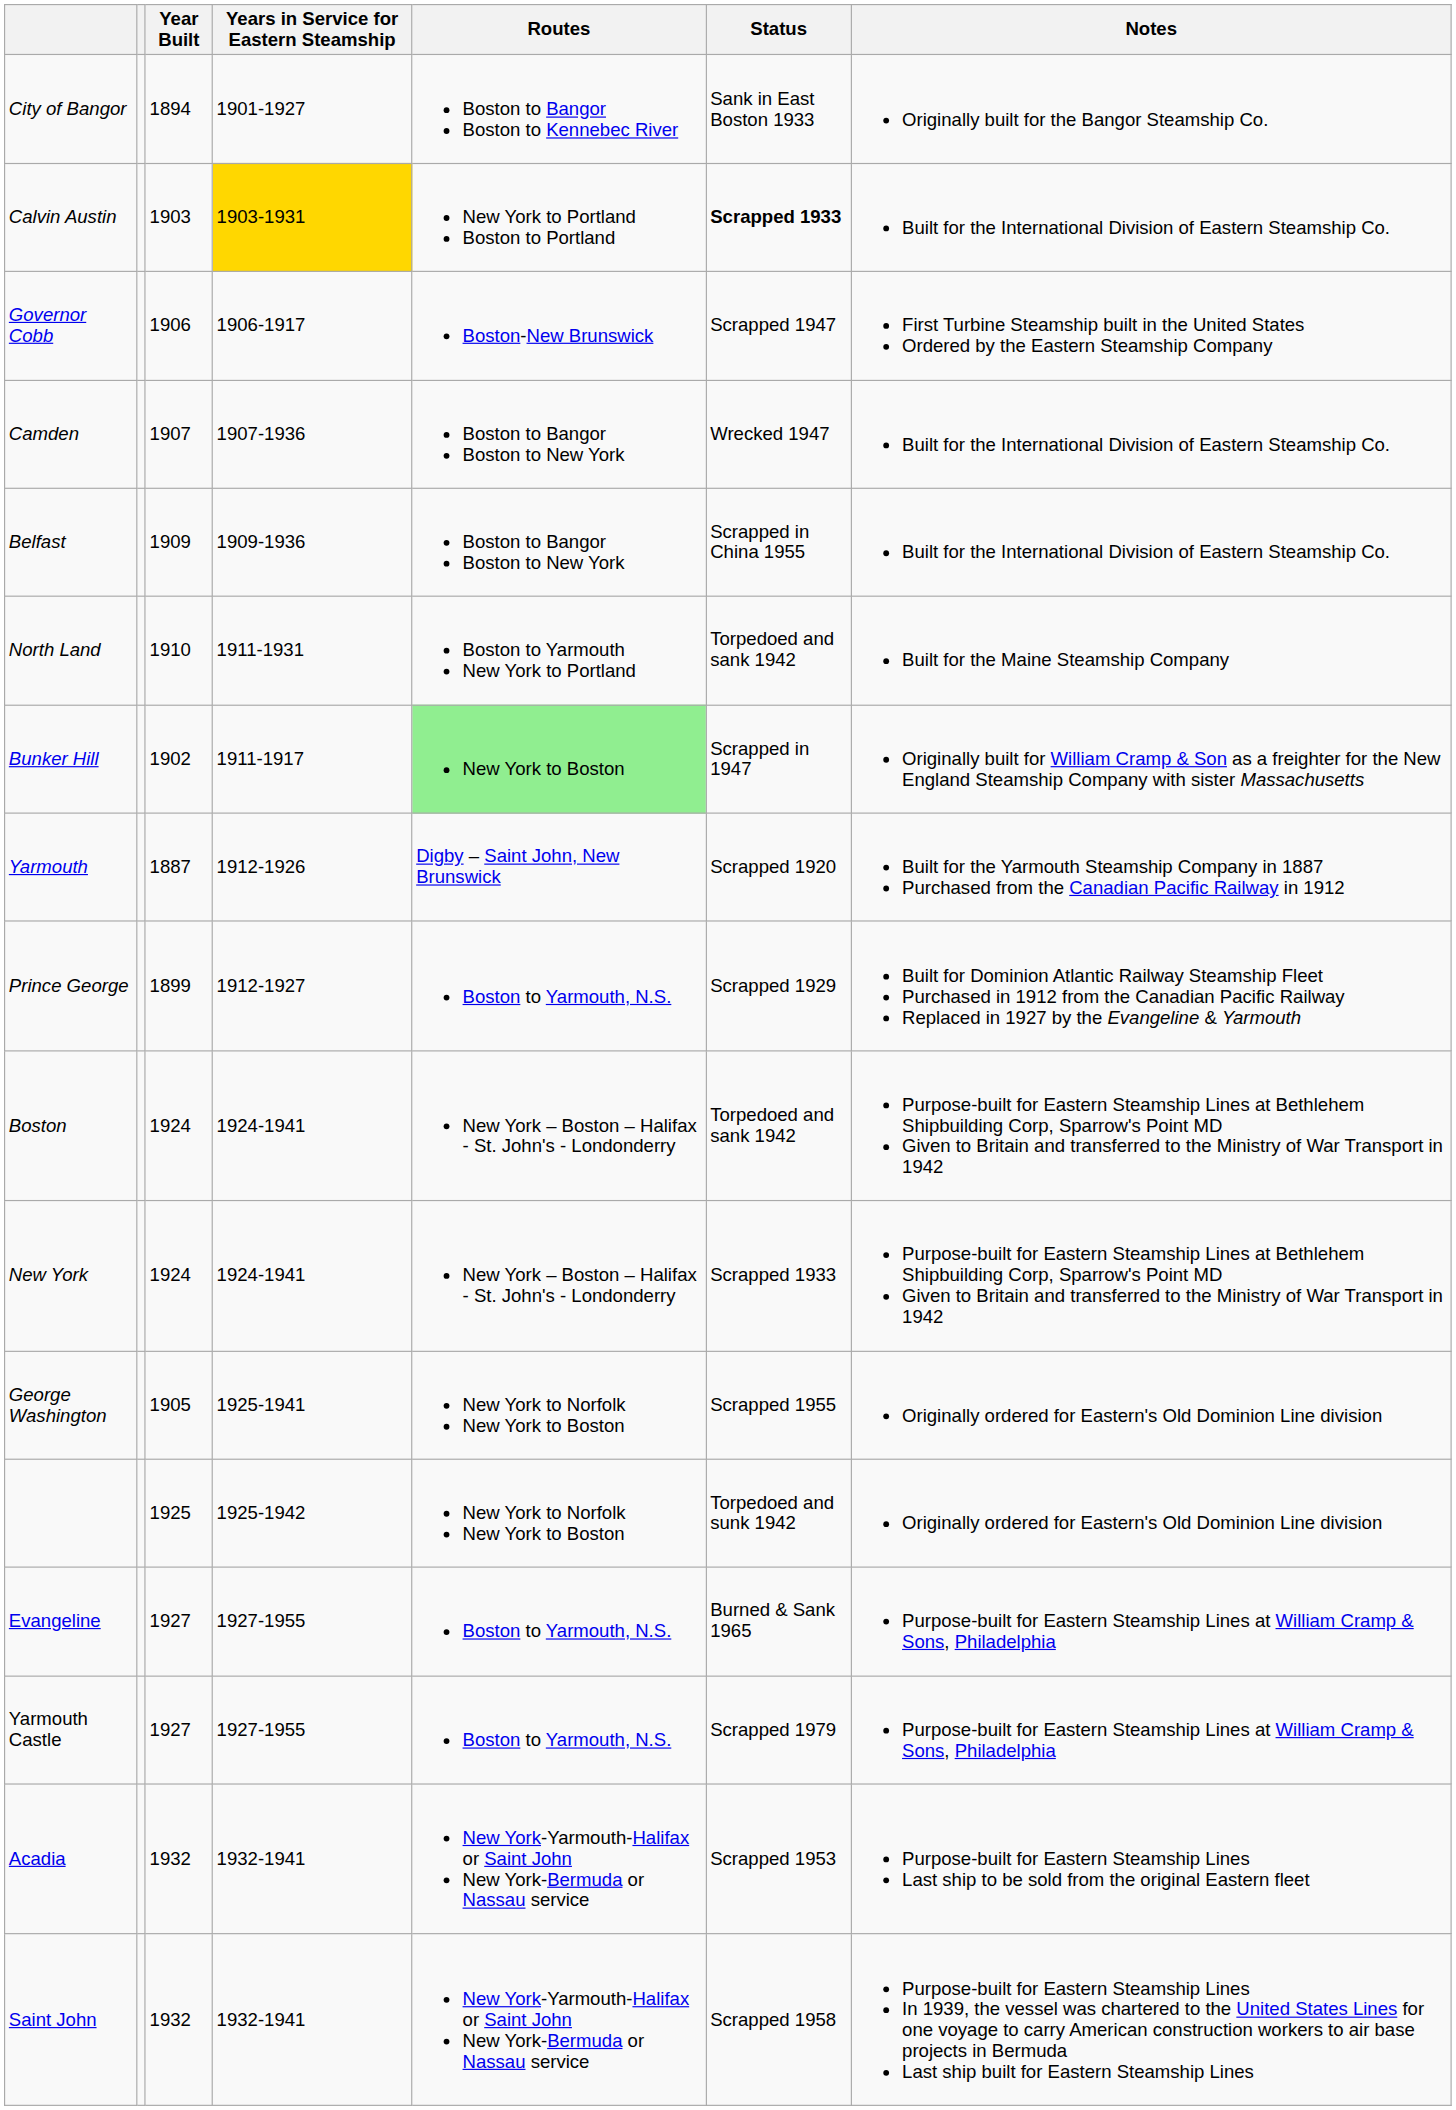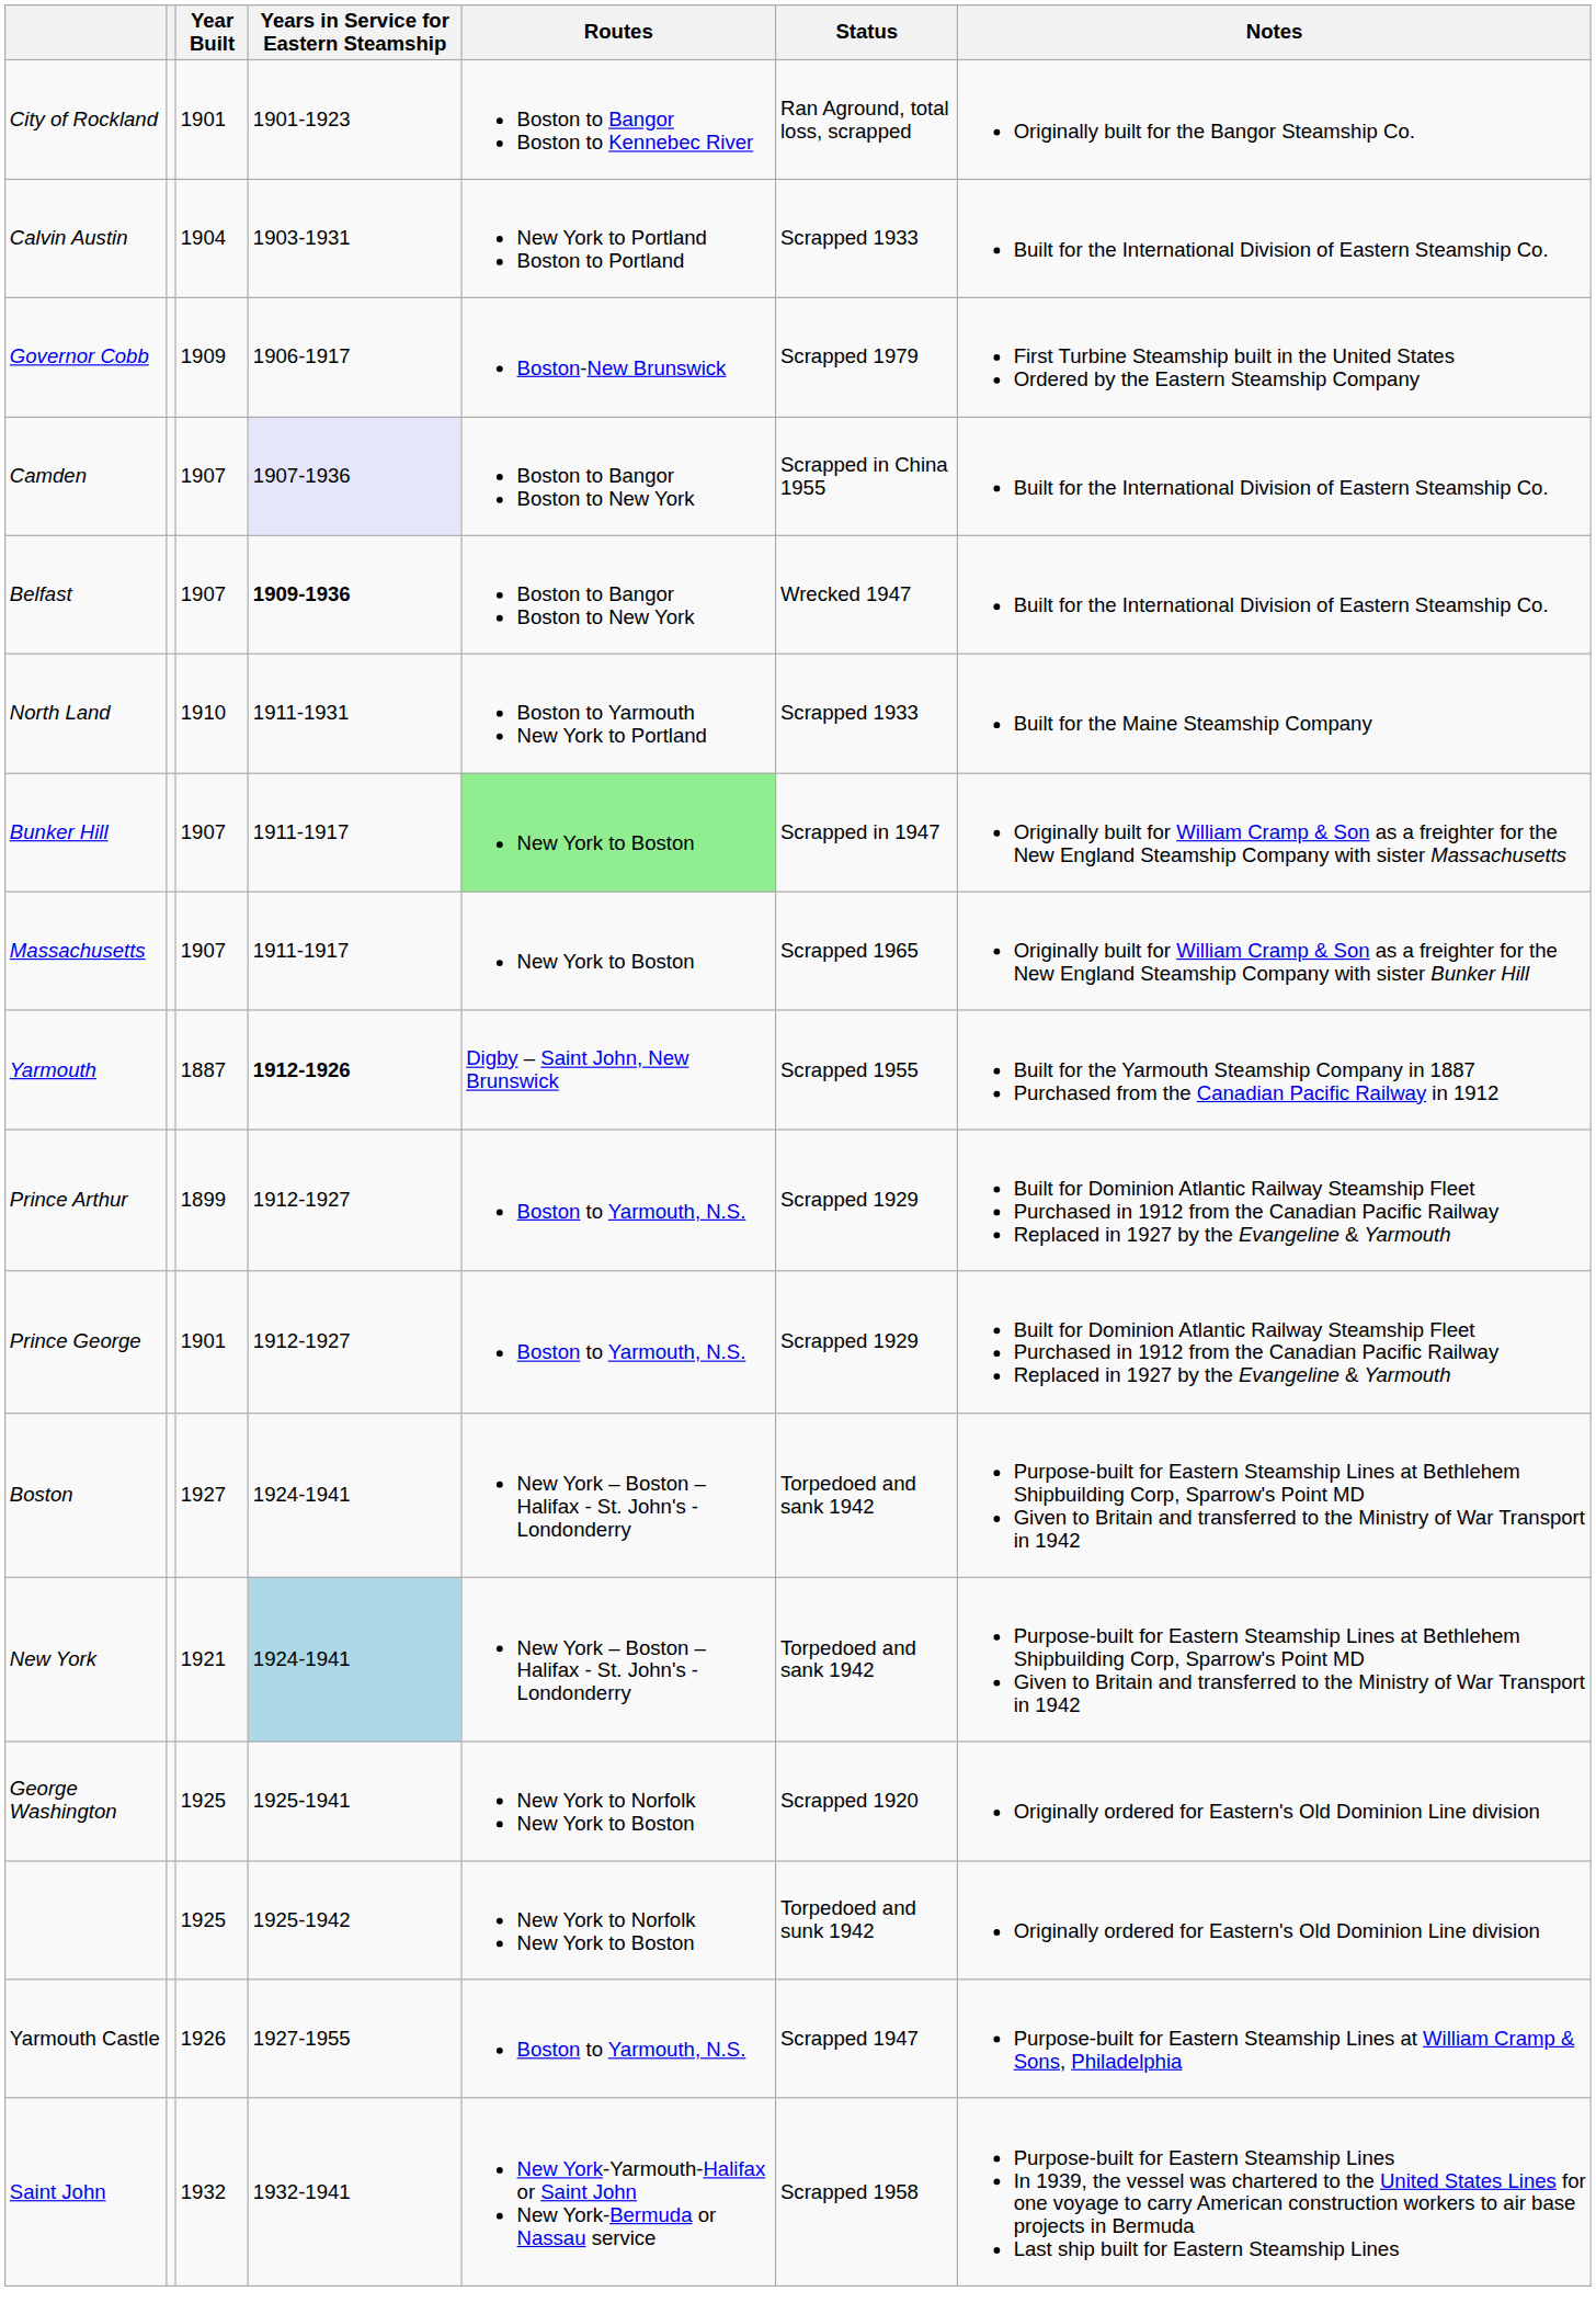 <table class="wikitable">
 <tr>
 <th></th>
 <th></th>
 <th>Year Built</th>
 <th>Years in Service for Eastern Steamship</th>
 <th>Routes</th>
 <th>Status</th>
 <th>Notes</th>
 </tr>
 <tr>
-<td><em>City of Bangor</em></td>
+<td><em>City of Rockland</em></td>
 <td></td>
-<td>1894</td>
-<td>1901-1927</td>
+<td>1901</td>
+<td>1901-1923</td>
 <td><br><ul><li>Boston to <a href='#'>Bangor</a></li><li>Boston to <a href='#'>Kennebec River</a></li></ul></td>
-<td>Sank in East Boston 1933</td>
+<td>Ran Aground, total loss, scrapped</td>
 <td><br><ul><li>Originally built for the Bangor Steamship Co.</li></ul></td>
 </tr>
 <tr>
 <td><em>Calvin Austin</em></td>
 <td></td>
-<td>1903</td>
-<td style="background: gold;">1903-1931</td>
+<td>1904</td>
+<td>1903-1931</td>
 <td><br><ul><li>New York to Portland</li><li>Boston to Portland</li></ul></td>
-<td><strong>Scrapped 1933</strong></td>
+<td>Scrapped 1933</td>
 <td><br><ul><li>Built for the International Division of Eastern Steamship Co.</li></ul></td>
 </tr>
 <tr>
 <td><em><a href='#'>Governor Cobb</a></em></td>
 <td></td>
-<td>1906</td>
+<td>1909</td>
 <td>1906-1917</td>
 <td><br><ul><li><a href='#'>Boston</a>-<a href='#'>New Brunswick</a></li></ul></td>
-<td>Scrapped 1947</td>
+<td>Scrapped 1979</td>
 <td><br><ul><li>First Turbine Steamship built in the United States</li><li>Ordered by the Eastern Steamship Company</li></ul></td>
 </tr>
 <tr>
 <td><em>Camden</em></td>
 <td></td>
 <td>1907</td>
-<td>1907-1936</td>
+<td style="background: lavender;">1907-1936</td>
 <td><br><ul><li>Boston to Bangor</li><li>Boston to New York</li></ul></td>
-<td>Wrecked 1947</td>
+<td>Scrapped in China 1955</td>
 <td><br><ul><li>Built for the International Division of Eastern Steamship Co.</li></ul></td>
 </tr>
 <tr>
 <td><em>Belfast</em></td>
 <td></td>
-<td>1909</td>
-<td>1909-1936</td>
+<td>1907</td>
+<td><strong>1909-1936</strong></td>
 <td><br><ul><li>Boston to Bangor</li><li>Boston to New York</li></ul></td>
-<td>Scrapped in China 1955</td>
+<td>Wrecked 1947</td>
 <td><br><ul><li>Built for the International Division of Eastern Steamship Co.</li></ul></td>
 </tr>
 <tr>
 <td><em>North Land</em></td>
 <td></td>
 <td>1910</td>
 <td>1911-1931</td>
 <td><br><ul><li>Boston to Yarmouth</li><li>New York to Portland</li></ul></td>
-<td>Torpedoed and sank 1942</td>
+<td>Scrapped 1933</td>
 <td><br><ul><li>Built for the Maine Steamship Company</li></ul></td>
 </tr>
 <tr>
 <td><em><a href='#'>Bunker Hill</a></em></td>
 <td></td>
-<td>1902</td>
+<td>1907</td>
 <td>1911-1917</td>
 <td style="background: lightgreen;"><br><ul><li>New York to Boston</li></ul></td>
 <td>Scrapped in 1947</td>
 <td><br><ul><li>Originally built for <a href='#'>William Cramp & Son</a> as  a freighter for the New England Steamship Company with sister <em>Massachusetts</em></li></ul></td>
 </tr>
 <tr>
+<td><em><a href='#'>Massachusetts</a></em></td>
+<td></td>
+<td>1907</td>
+<td>1911-1917</td>
+<td><br><ul><li>New York to Boston</li></ul></td>
+<td>Scrapped 1965</td>
+<td><br><ul><li>Originally built for <a href='#'>William Cramp & Son</a> as  a freighter for the New England Steamship Company with sister <em>Bunker Hill</em></li></ul></td>
+</tr>
+<tr>
 <td><em><a href='#'>Yarmouth</a></em></td>
 <td></td>
 <td>1887</td>
-<td>1912-1926</td>
+<td><strong>1912-1926</strong></td>
 <td><a href='#'>Digby</a> – <a href='#'>Saint John, New Brunswick</a></td>
-<td>Scrapped 1920</td>
+<td>Scrapped 1955</td>
 <td><br><ul><li>Built for the Yarmouth Steamship Company in 1887</li><li>Purchased from the <a href='#'>Canadian Pacific Railway</a> in 1912</li></ul></td>
 </tr>
 <tr>
-<td><em>Prince George</em></td>
+<td><em>Prince Arthur</em></td>
 <td></td>
 <td>1899</td>
 <td>1912-1927</td>
 <td><br><ul><li><a href='#'>Boston</a> to <a href='#'>Yarmouth, N.S.</a></li></ul></td>
 <td>Scrapped 1929</td>
 <td><br><ul><li>Built for Dominion Atlantic Railway Steamship Fleet</li><li>Purchased in 1912 from the Canadian Pacific Railway</li><li>Replaced in 1927 by the <em>Evangeline</em> & <em>Yarmouth</em></li></ul></td>
 </tr>
 <tr>
+<td><em>Prince George</em></td>
+<td></td>
+<td>1901</td>
+<td>1912-1927</td>
+<td><br><ul><li><a href='#'>Boston</a> to <a href='#'>Yarmouth, N.S.</a></li></ul></td>
+<td>Scrapped 1929</td>
+<td><br><ul><li>Built for Dominion Atlantic Railway Steamship Fleet</li><li>Purchased in 1912 from the Canadian Pacific Railway</li><li>Replaced in 1927 by the <em>Evangeline</em> & <em>Yarmouth</em></li></ul></td>
+</tr>
+<tr>
 <td><em>Boston</em></td>
 <td></td>
-<td>1924</td>
+<td>1927</td>
 <td>1924-1941</td>
 <td><br><ul><li>New York – Boston – Halifax - St. John's - Londonderry</li></ul></td>
 <td>Torpedoed and sank 1942</td>
 <td><br><ul><li>Purpose-built for Eastern Steamship Lines at Bethlehem Shipbuilding Corp, Sparrow's Point MD</li><li>Given to Britain and transferred to the Ministry of War Transport in 1942</li></ul></td>
 </tr>
 <tr>
 <td><em>New York</em></td>
 <td></td>
-<td>1924</td>
-<td>1924-1941</td>
+<td>1921</td>
+<td style="background: lightblue;">1924-1941</td>
 <td><br><ul><li>New York – Boston – Halifax - St. John's - Londonderry</li></ul></td>
-<td>Scrapped 1933</td>
+<td>Torpedoed and sank 1942</td>
 <td><br><ul><li>Purpose-built for Eastern Steamship Lines at Bethlehem Shipbuilding Corp, Sparrow's Point MD</li><li>Given to Britain and transferred to the Ministry of War Transport in 1942</li></ul></td>
 </tr>
 <tr>
 <td><em>George Washington</em></td>
 <td></td>
-<td>1905</td>
+<td>1925</td>
 <td>1925-1941</td>
 <td><br><ul><li>New York to Norfolk</li><li>New York to Boston</li></ul></td>
-<td>Scrapped 1955</td>
+<td>Scrapped 1920</td>
 <td><br><ul><li>Originally ordered for Eastern's Old Dominion Line division</li></ul></td>
 </tr>
 <tr>
 <td><em></td>
 <td></td>
 <td>1925</td>
 <td>1925-1942</td>
 <td><br><ul><li>New York to Norfolk</li><li>New York to Boston</li></ul></td>
 <td>Torpedoed and sunk 1942</td>
 <td><br><ul><li>Originally ordered for Eastern's Old Dominion Line division</li></ul></td>
 </tr>
 <tr>
-<td></em><a href='#'>Evangeline</a><em></td>
+<td></em>Yarmouth Castle<em></td>
 <td></td>
-<td>1927</td>
+<td>1926</td>
 <td>1927-1955</td>
 <td><br><ul><li><a href='#'>Boston</a> to <a href='#'>Yarmouth, N.S.</a></li></ul></td>
-<td>Burned & Sank 1965</td>
+<td>Scrapped 1947</td>
 <td><br><ul><li>Purpose-built for Eastern Steamship Lines at <a href='#'>William Cramp & Sons</a>, <a href='#'>Philadelphia</a></li></ul></td>
-</tr>
-<tr>
-<td></em>Yarmouth Castle<em></td>
-<td></td>
-<td>1927</td>
-<td>1927-1955</td>
-<td><br><ul><li><a href='#'>Boston</a> to <a href='#'>Yarmouth, N.S.</a></li></ul></td>
-<td>Scrapped 1979</td>
-<td><br><ul><li>Purpose-built for Eastern Steamship Lines at <a href='#'>William Cramp & Sons</a>, <a href='#'>Philadelphia</a></li></ul></td>
-</tr>
-<tr>
-<td></em><a href='#'>Acadia</a><em></td>
-<td></td>
-<td>1932</td>
-<td>1932-1941</td>
-<td><br><ul><li><a href='#'>New York</a>-Yarmouth-<a href='#'>Halifax</a> or <a href='#'>Saint John</a></li><li>New York-<a href='#'>Bermuda</a> or <a href='#'>Nassau</a> service</li></ul></td>
-<td>Scrapped 1953</td>
-<td><br><ul><li>Purpose-built for Eastern Steamship Lines</li><li>Last ship to be sold from the original Eastern fleet</li></ul></td>
 </tr>
 <tr>
 <td></em><a href='#'>Saint John</a><em></td>
 <td></td>
 <td>1932</td>
 <td>1932-1941</td>
 <td><br><ul><li><a href='#'>New York</a>-Yarmouth-<a href='#'>Halifax</a> or <a href='#'>Saint John</a></li><li>New York-<a href='#'>Bermuda</a> or <a href='#'>Nassau</a> service</li></ul></td>
 <td>Scrapped 1958</td>
 <td><br><ul><li>Purpose-built for Eastern Steamship Lines</li><li>In 1939, the vessel was chartered to the <a href='#'>United States Lines</a> for one voyage to carry American construction workers to air base projects in Bermuda</li><li>Last ship built for Eastern Steamship Lines</li></ul></td>
 </tr>
 </table>
